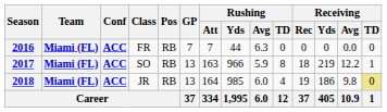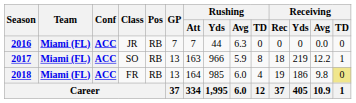 <table class="wikitable" style="text-align: center;">
 <tr>
 <th rowspan="2">Season</th>
 <th rowspan="2">Team</th>
 <th rowspan="2">Conf</th>
 <th rowspan="2">Class</th>
 <th rowspan="2">Pos</th>
 <th rowspan="2">GP</th>
 <th colspan="4">Rushing</th>
 <th colspan="4">Receiving</th>
 </tr>
 <tr>
 <th>Att</th>
 <th>Yds</th>
 <th>Avg</th>
 <th>TD</th>
 <th>Rec</th>
 <th>Yds</th>
 <th>Avg</th>
 <th>TD</th>
 </tr>
 <tr>
 <th><a href='#'>2016</a></th>
 <th><a href='#'>Miami (FL)</a></th>
 <th><a href='#'>ACC</a></th>
-<td>FR</td>
+<td>JR</td>
 <td>RB</td>
 <td>7</td>
 <td>7</td>
 <td>44</td>
 <td>6.3</td>
 <td>0</td>
 <td>0</td>
 <td>0</td>
 <td>0.0</td>
 <td>0</td>
 </tr>
 <tr>
 <th><a href='#'>2017</a></th>
 <th><a href='#'>Miami (FL)</a></th>
 <th><a href='#'>ACC</a></th>
 <td>SO</td>
 <td>RB</td>
 <td>13</td>
 <td>163</td>
 <td>966</td>
 <td>5.9</td>
 <td>8</td>
 <td>18</td>
 <td>219</td>
 <td>12.2</td>
 <td>1</td>
 </tr>
 <tr>
 <th><a href='#'>2018</a></th>
 <th><a href='#'>Miami (FL)</a></th>
 <th><a href='#'>ACC</a></th>
-<td>JR</td>
+<td>FR</td>
 <td>RB</td>
 <td>13</td>
 <td>164</td>
 <td>985</td>
 <td>6.0</td>
 <td>4</td>
 <td>19</td>
 <td>186</td>
 <td>9.8</td>
 <td style="background: khaki;">0</td>
 </tr>
 <tr>
 <th colspan="5">Career</th>
 <th>37</th>
 <th>334</th>
 <th>1,995</th>
 <th>6.0</th>
 <th>12</th>
 <th>37</th>
 <th>405</th>
 <th>10.9</th>
 <th>1</th>
 </tr>
 </table>
